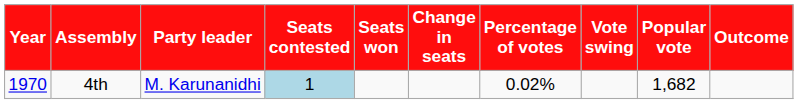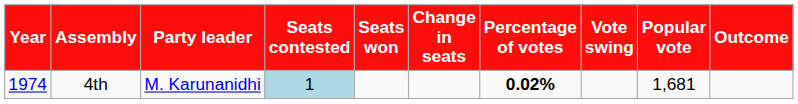 <table class="wikitable sortable" style="text-align:center">
 <tr>
 <th style="background-color:#FF0D0D;color:white">Year</th>
 <th style="background-color:#FF0D0D;color:white">Assembly</th>
 <th style="background-color:#FF0D0D;color:white">Party leader</th>
 <th style="background-color:#FF0D0D;color:white">Seats contested</th>
 <th style="background-color:#FF0D0D;color:white">Seats won</th>
 <th style="background-color:#FF0D0D;color:white">Change in seats</th>
 <th style="background-color:#FF0D0D;color:white">Percentage of votes</th>
 <th style="background-color:#FF0D0D;color:white">Vote swing</th>
 <th style="background-color:#FF0D0D;color:white">Popular vote</th>
 <th style="background-color:#FF0D0D;color:white">Outcome</th>
 </tr>
 <tr>
-<td><a href='#'>1970</a></td>
+<td><a href='#'>1974</a></td>
 <td>4th</td>
 <td><a href='#'>M.&nbsp;Karunanidhi</a></td>
 <td style="background: lightblue;">1</td>
 <td></td>
 <td></td>
-<td>0.02%</td>
+<td><strong>0.02%</strong></td>
 <td></td>
-<td>1,682</td>
+<td>1,681</td>
 <td></td>
 </tr>
 </table>
